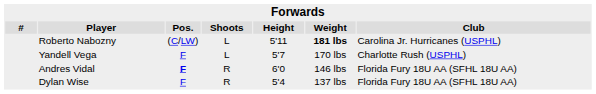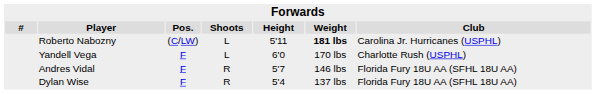 <table width=75% style="text-align:center; background:#eeeeee;">
 <tr>
 <th colspan=8><big>Forwards</big></th>
 </tr>
 <tr bgcolor="#dddddd">
 <th width=5%>#</th>
 <th width=20%>Player</th>
 <th width=5%>Pos.</th>
 <th width=8%>Shoots</th>
 <th width=8%>Height</th>
 <th width=8%>Weight</th>
 <th width=37%>Club</th>
 </tr>
 <tr>
 <td></td>
 <td style="text-align:left;">Roberto Nabozny</td>
 <td>(<a href='#'>C</a>/<a href='#'>LW</a>)</td>
 <td>L</td>
 <td>5'11</td>
 <td><strong>181 lbs</strong></td>
 <td style="text-align:left;">  Carolina Jr. Hurricanes (<a href='#'>USPHL</a>)</td>
 </tr>
 <tr>
 <td></td>
 <td style="text-align:left;">Yandell Vega</td>
 <td><a href='#'>F</a></td>
 <td>L</td>
-<td>5'7</td>
+<td>6'0</td>
 <td>170 lbs</td>
 <td style="text-align:left;">  Charlotte Rush (<a href='#'>USPHL</a>)</td>
 </tr>
 <tr>
 <td></td>
 <td style="text-align:left;">Andres Vidal</td>
-<td><strong><a href='#'>F</a></strong></td>
+<td><a href='#'>F</a></td>
 <td>R</td>
-<td>6'0</td>
+<td>5'7</td>
 <td>146 lbs</td>
 <td style="text-align:left;">  Florida Fury 18U AA (SFHL 18U AA)</td>
 </tr>
 <tr>
 <td></td>
 <td style="text-align:left;">Dylan Wise</td>
 <td><a href='#'>F</a></td>
 <td>R</td>
 <td>5'4</td>
 <td>137 lbs</td>
 <td style="text-align:left;">  Florida Fury 18U AA (SFHL 18U AA)</td>
 </tr>
 </table>
